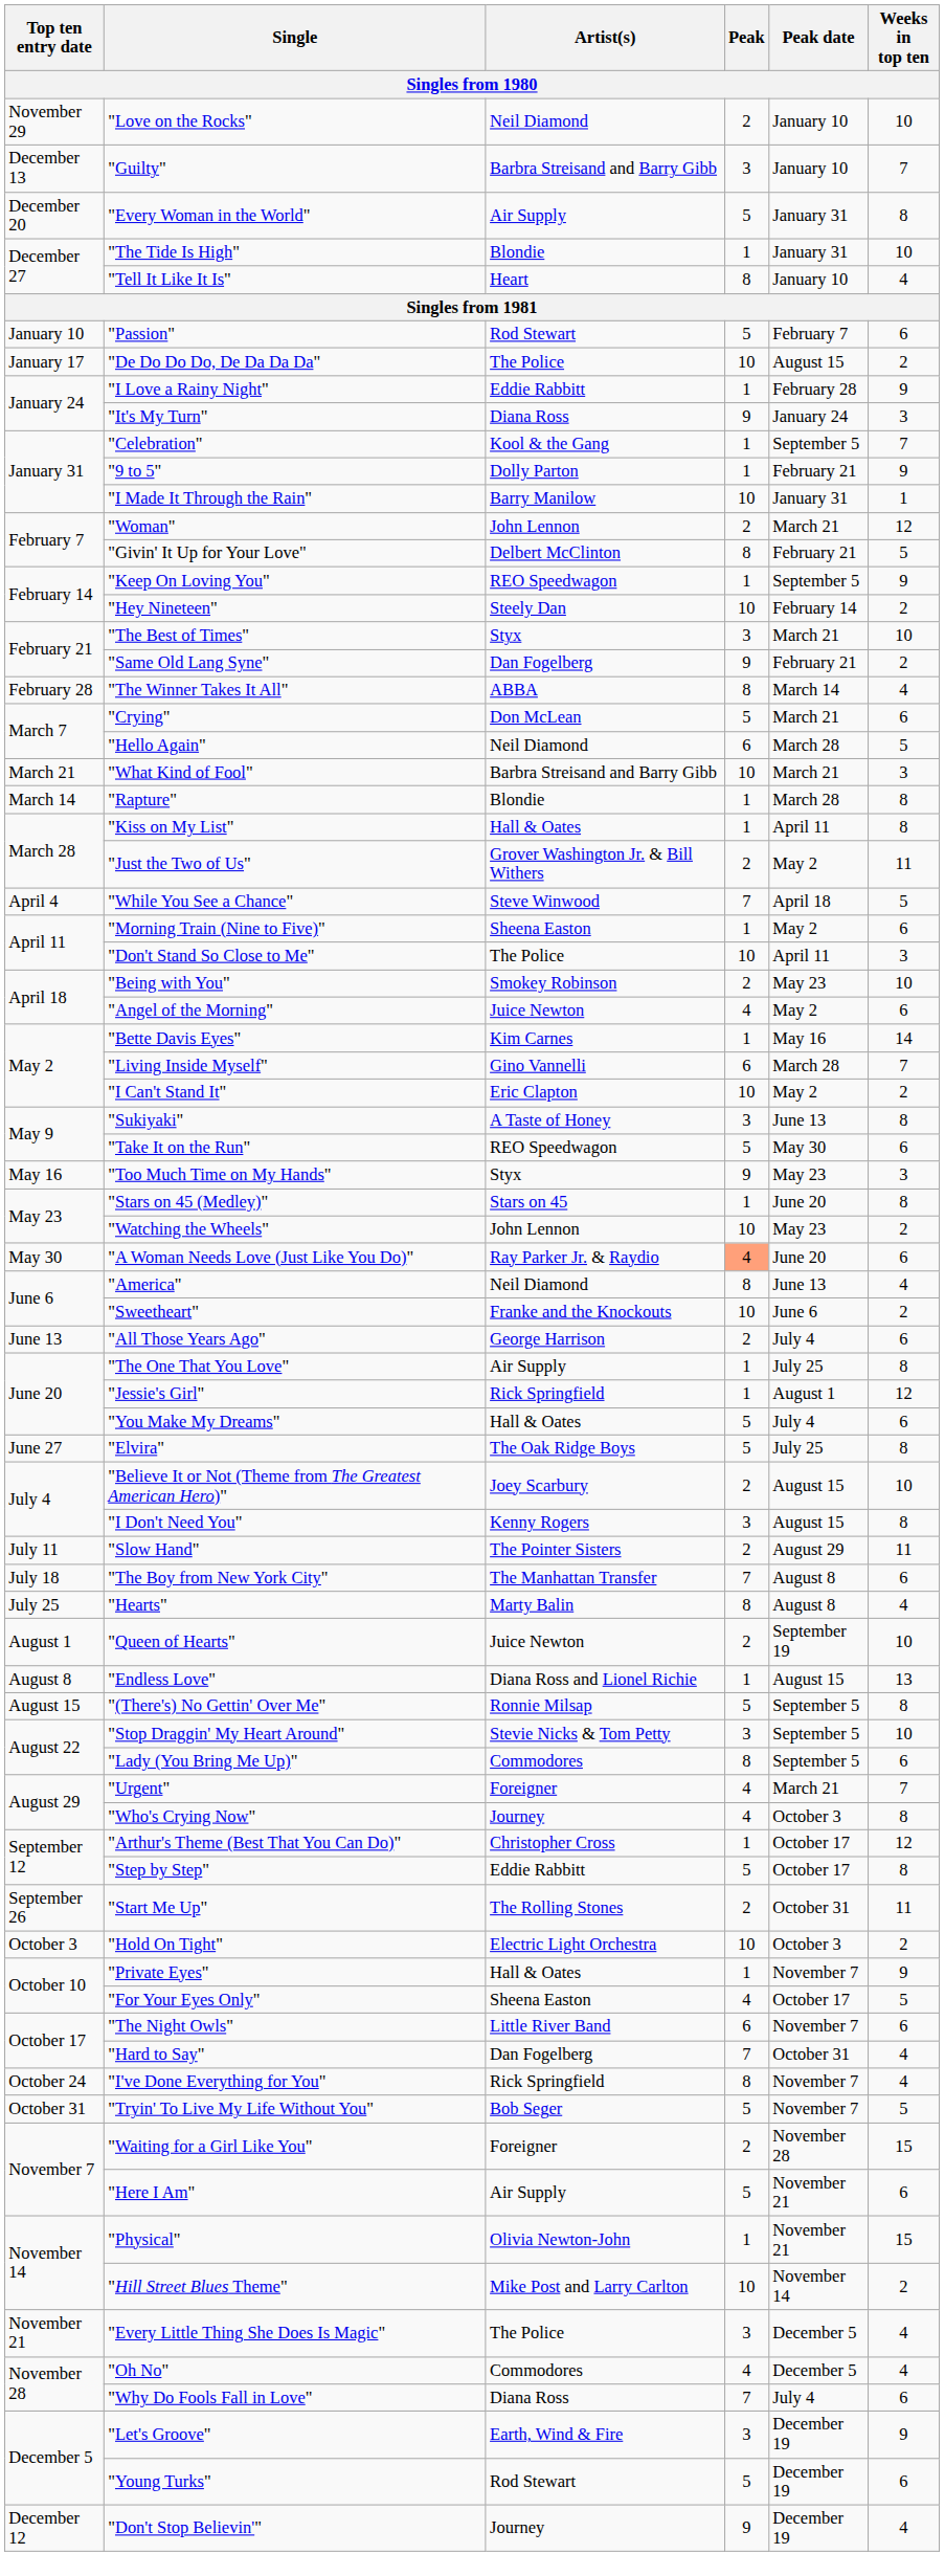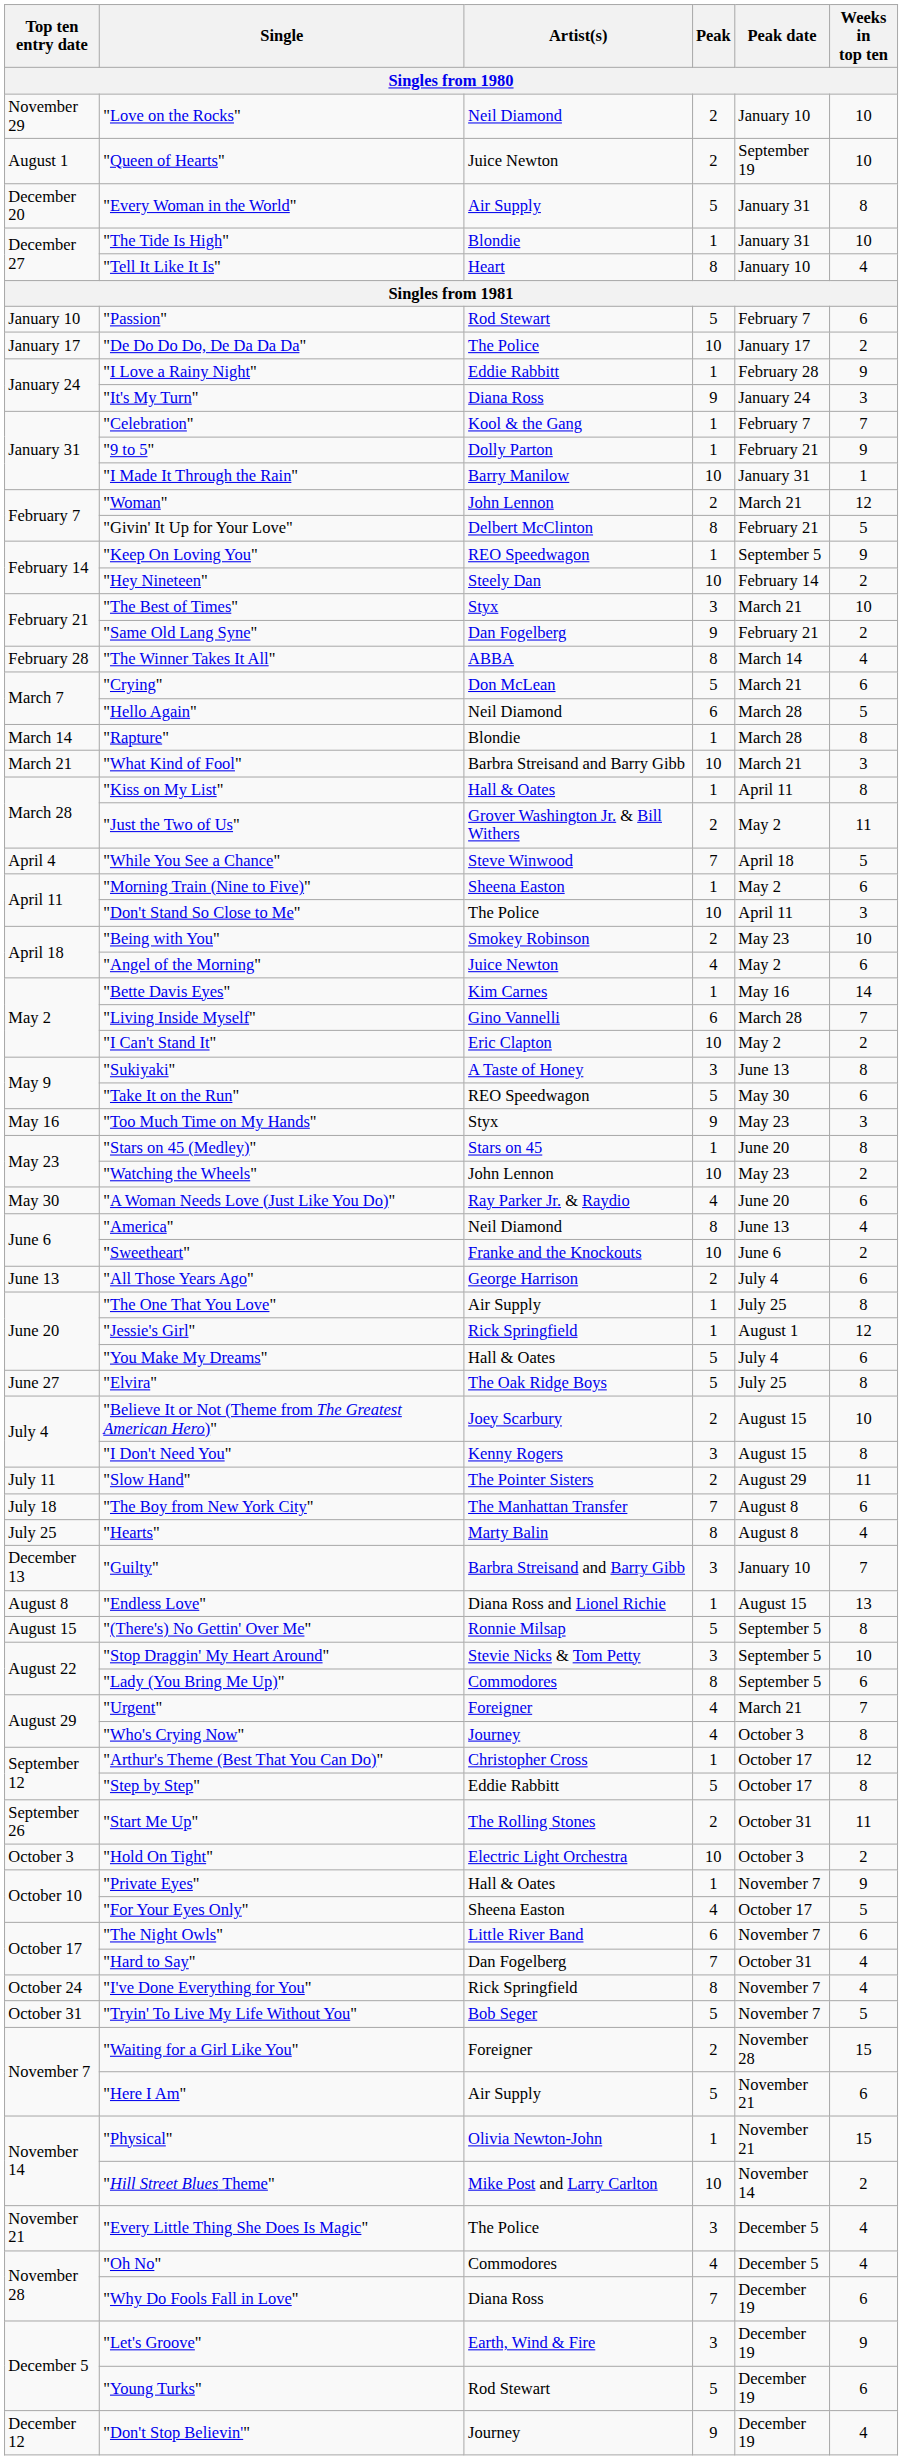 <table class="wikitable sortable">
 <tr>
 <th>Top ten<br>entry date</th>
 <th>Single</th>
 <th>Artist(s)</th>
 <th>Peak</th>
 <th>Peak date</th>
 <th>Weeks in<br>top ten</th>
 </tr>
 <tr>
 <th colspan=6><a href='#'>Singles from 1980</a></th>
 </tr>
 <tr>
 <td>November 29</td>
 <td>"<a href='#'>Love on the Rocks</a>"</td>
 <td><a href='#'>Neil Diamond</a></td>
 <td align=center>2</td>
 <td>January 10</td>
 <td align=center>10</td>
 </tr>
 <tr>
-<td>December 13</td>
-<td>"<a href='#'>Guilty</a>"</td>
-<td><a href='#'>Barbra Streisand</a> and <a href='#'>Barry Gibb</a></td>
-<td align=center>3</td>
-<td>January 10</td>
-<td align=center>7</td>
+<td>August 1</td>
+<td>"<a href='#'>Queen of Hearts</a>"</td>
+<td>Juice Newton</td>
+<td align=center>2</td>
+<td>September 19</td>
+<td align=center>10</td>
 </tr>
 <tr>
 <td>December 20</td>
 <td>"<a href='#'>Every Woman in the World</a>"</td>
 <td><a href='#'>Air Supply</a></td>
 <td align=center>5</td>
 <td>January 31</td>
 <td align=center>8</td>
 </tr>
 <tr>
 <td rowspan="2">December 27</td>
 <td>"<a href='#'>The Tide Is High</a>"</td>
 <td><a href='#'>Blondie</a></td>
 <td align=center>1</td>
 <td>January 31</td>
 <td align=center>10</td>
 </tr>
 <tr>
 <td>"<a href='#'>Tell It Like It Is</a>"</td>
 <td><a href='#'>Heart</a></td>
 <td align=center>8</td>
 <td>January 10</td>
 <td align=center>4</td>
 </tr>
 <tr>
 <th colspan=6>Singles from 1981</th>
 </tr>
 <tr>
 <td>January 10</td>
 <td>"<a href='#'>Passion</a>"</td>
 <td><a href='#'>Rod Stewart</a></td>
 <td align=center>5</td>
 <td>February 7</td>
 <td align=center>6</td>
 </tr>
 <tr>
 <td>January 17</td>
 <td>"<a href='#'>De Do Do Do, De Da Da Da</a>"</td>
 <td><a href='#'>The Police</a></td>
 <td align=center>10</td>
-<td>August 15</td>
+<td>January 17</td>
 <td align=center>2</td>
 </tr>
 <tr>
 <td rowspan="2">January 24</td>
 <td>"<a href='#'>I Love a Rainy Night</a>"</td>
 <td><a href='#'>Eddie Rabbitt</a></td>
 <td align=center>1</td>
 <td>February 28</td>
 <td align=center>9</td>
 </tr>
 <tr>
 <td>"<a href='#'>It's My Turn</a>"</td>
 <td><a href='#'>Diana Ross</a></td>
 <td align=center>9</td>
 <td>January 24</td>
 <td align=center>3</td>
 </tr>
 <tr>
 <td rowspan="3">January 31</td>
 <td>"<a href='#'>Celebration</a>"</td>
 <td><a href='#'>Kool & the Gang</a></td>
 <td align=center>1</td>
-<td>September 5</td>
+<td>February 7</td>
 <td align=center>7</td>
 </tr>
 <tr>
 <td>"<a href='#'>9 to 5</a>"</td>
 <td><a href='#'>Dolly Parton</a></td>
 <td align=center>1</td>
 <td>February 21</td>
 <td align=center>9</td>
 </tr>
 <tr>
 <td>"<a href='#'>I Made It Through the Rain</a>"</td>
 <td><a href='#'>Barry Manilow</a></td>
 <td align=center>10</td>
 <td>January 31</td>
 <td align=center>1</td>
 </tr>
 <tr>
 <td rowspan="2">February 7</td>
 <td>"<a href='#'>Woman</a>"</td>
 <td><a href='#'>John Lennon</a></td>
 <td align=center>2</td>
 <td>March 21</td>
 <td align=center>12</td>
 </tr>
 <tr>
 <td>"Givin' It Up for Your Love"</td>
 <td><a href='#'>Delbert McClinton</a></td>
 <td align=center>8</td>
 <td>February 21</td>
 <td align=center>5</td>
 </tr>
 <tr>
 <td rowspan="2">February 14</td>
 <td>"<a href='#'>Keep On Loving You</a>"</td>
 <td><a href='#'>REO Speedwagon</a></td>
 <td align=center>1</td>
 <td>September 5</td>
 <td align=center>9</td>
 </tr>
 <tr>
 <td>"<a href='#'>Hey Nineteen</a>"</td>
 <td><a href='#'>Steely Dan</a></td>
 <td align=center>10</td>
 <td>February 14</td>
 <td align=center>2</td>
 </tr>
 <tr>
 <td rowspan="2">February 21</td>
 <td>"<a href='#'>The Best of Times</a>"</td>
 <td><a href='#'>Styx</a></td>
 <td align=center>3</td>
 <td>March 21</td>
 <td align=center>10</td>
 </tr>
 <tr>
 <td>"<a href='#'>Same Old Lang Syne</a>"</td>
 <td><a href='#'>Dan Fogelberg</a></td>
 <td align=center>9</td>
 <td>February 21</td>
 <td align=center>2</td>
 </tr>
 <tr>
 <td>February 28</td>
 <td>"<a href='#'>The Winner Takes It All</a>"</td>
 <td><a href='#'>ABBA</a></td>
 <td align=center>8</td>
 <td>March 14</td>
 <td align=center>4</td>
 </tr>
 <tr>
 <td rowspan="2">March 7</td>
 <td>"<a href='#'>Crying</a>"</td>
 <td><a href='#'>Don McLean</a></td>
 <td align=center>5</td>
 <td>March 21</td>
 <td align=center>6</td>
 </tr>
 <tr>
 <td>"<a href='#'>Hello Again</a>"</td>
 <td>Neil Diamond</td>
 <td align=center>6</td>
 <td>March 28</td>
 <td align=center>5</td>
 </tr>
 <tr>
+<td>March 14</td>
+<td>"<a href='#'>Rapture</a>"</td>
+<td>Blondie</td>
+<td align=center>1</td>
+<td>March 28</td>
+<td align=center>8</td>
+</tr>
+<tr>
 <td>March 21</td>
 <td>"<a href='#'>What Kind of Fool</a>"</td>
 <td>Barbra Streisand and Barry Gibb</td>
 <td align=center>10</td>
 <td>March 21</td>
 <td align=center>3</td>
-</tr>
-<tr>
-<td>March 14</td>
-<td>"<a href='#'>Rapture</a>"</td>
-<td>Blondie</td>
-<td align=center>1</td>
-<td>March 28</td>
-<td align=center>8</td>
 </tr>
 <tr>
 <td rowspan="2">March 28</td>
 <td>"<a href='#'>Kiss on My List</a>"</td>
 <td><a href='#'>Hall & Oates</a></td>
 <td align=center>1</td>
 <td>April 11</td>
 <td align=center>8</td>
 </tr>
 <tr>
 <td>"<a href='#'>Just the Two of Us</a>"</td>
 <td><a href='#'>Grover Washington Jr.</a> & <a href='#'>Bill Withers</a></td>
 <td align=center>2</td>
 <td>May 2</td>
 <td align=center>11</td>
 </tr>
 <tr>
 <td>April 4</td>
 <td>"<a href='#'>While You See a Chance</a>"</td>
 <td><a href='#'>Steve Winwood</a></td>
 <td align=center>7</td>
 <td>April 18</td>
 <td align=center>5</td>
 </tr>
 <tr>
 <td rowspan="2">April 11</td>
 <td>"<a href='#'>Morning Train (Nine to Five)</a>"</td>
 <td><a href='#'>Sheena Easton</a></td>
 <td align=center>1</td>
 <td>May 2</td>
 <td align=center>6</td>
 </tr>
 <tr>
 <td>"<a href='#'>Don't Stand So Close to Me</a>"</td>
 <td>The Police</td>
 <td align=center>10</td>
 <td>April 11</td>
 <td align=center>3</td>
 </tr>
 <tr>
 <td rowspan="2">April 18</td>
 <td>"<a href='#'>Being with You</a>"</td>
 <td><a href='#'>Smokey Robinson</a></td>
 <td align=center>2</td>
 <td>May 23</td>
 <td align=center>10</td>
 </tr>
 <tr>
 <td>"<a href='#'>Angel of the Morning</a>"</td>
 <td><a href='#'>Juice Newton</a></td>
 <td align=center>4</td>
 <td>May 2</td>
 <td align=center>6</td>
 </tr>
 <tr>
 <td rowspan="3">May 2</td>
 <td>"<a href='#'>Bette Davis Eyes</a>"</td>
 <td><a href='#'>Kim Carnes</a></td>
 <td align=center>1</td>
 <td>May 16</td>
 <td align=center>14</td>
 </tr>
 <tr>
 <td>"<a href='#'>Living Inside Myself</a>"</td>
 <td><a href='#'>Gino Vannelli</a></td>
 <td align=center>6</td>
 <td>March 28</td>
 <td align=center>7</td>
 </tr>
 <tr>
 <td>"<a href='#'>I Can't Stand It</a>"</td>
 <td><a href='#'>Eric Clapton</a></td>
 <td align=center>10</td>
 <td>May 2</td>
 <td align=center>2</td>
 </tr>
 <tr>
 <td rowspan="2">May 9</td>
 <td>"<a href='#'>Sukiyaki</a>"</td>
 <td><a href='#'>A Taste of Honey</a></td>
 <td align=center>3</td>
 <td>June 13</td>
 <td align=center>8</td>
 </tr>
 <tr>
 <td>"<a href='#'>Take It on the Run</a>"</td>
 <td>REO Speedwagon</td>
 <td align=center>5</td>
 <td>May 30</td>
 <td align=center>6</td>
 </tr>
 <tr>
 <td>May 16</td>
 <td>"<a href='#'>Too Much Time on My Hands</a>"</td>
 <td>Styx</td>
 <td align=center>9</td>
 <td>May 23</td>
 <td align=center>3</td>
 </tr>
 <tr>
 <td rowspan="2">May 23</td>
 <td>"<a href='#'>Stars on 45 (Medley)</a>"</td>
 <td><a href='#'>Stars on 45</a></td>
 <td align=center>1</td>
 <td>June 20</td>
 <td align=center>8</td>
 </tr>
 <tr>
 <td>"<a href='#'>Watching the Wheels</a>"</td>
 <td>John Lennon</td>
 <td align=center>10</td>
 <td>May 23</td>
 <td align=center>2</td>
 </tr>
 <tr>
 <td>May 30</td>
 <td>"<a href='#'>A Woman Needs Love (Just Like You Do)</a>"</td>
 <td><a href='#'>Ray Parker Jr.</a> & <a href='#'>Raydio</a></td>
-<td align=center style="background: lightsalmon;">4</td>
+<td align=center>4</td>
 <td>June 20</td>
 <td align=center>6</td>
 </tr>
 <tr>
 <td rowspan="2">June 6</td>
 <td>"<a href='#'>America</a>"</td>
 <td>Neil Diamond</td>
 <td align=center>8</td>
 <td>June 13</td>
 <td align=center>4</td>
 </tr>
 <tr>
 <td>"<a href='#'>Sweetheart</a>"</td>
 <td><a href='#'>Franke and the Knockouts</a></td>
 <td align=center>10</td>
 <td>June 6</td>
 <td align=center>2</td>
 </tr>
 <tr>
 <td>June 13</td>
 <td>"<a href='#'>All Those Years Ago</a>"</td>
 <td><a href='#'>George Harrison</a></td>
 <td align=center>2</td>
 <td>July 4</td>
 <td align=center>6</td>
 </tr>
 <tr>
 <td rowspan="3">June 20</td>
 <td>"<a href='#'>The One That You Love</a>"</td>
 <td>Air Supply</td>
 <td align=center>1</td>
 <td>July 25</td>
 <td align=center>8</td>
 </tr>
 <tr>
 <td>"<a href='#'>Jessie's Girl</a>"</td>
 <td><a href='#'>Rick Springfield</a></td>
 <td align=center>1</td>
 <td>August 1</td>
 <td align=center>12</td>
 </tr>
 <tr>
 <td>"<a href='#'>You Make My Dreams</a>"</td>
 <td>Hall & Oates</td>
 <td align=center>5</td>
 <td>July 4</td>
 <td align=center>6</td>
 </tr>
 <tr>
 <td>June 27</td>
 <td>"<a href='#'>Elvira</a>"</td>
 <td><a href='#'>The Oak Ridge Boys</a></td>
 <td align=center>5</td>
 <td>July 25</td>
 <td align=center>8</td>
 </tr>
 <tr>
 <td rowspan="2">July 4</td>
 <td>"<a href='#'>Believe It or Not (Theme from <em>The Greatest American Hero</em>)</a>"</td>
 <td><a href='#'>Joey Scarbury</a></td>
 <td align=center>2</td>
 <td>August 15</td>
 <td align=center>10</td>
 </tr>
 <tr>
 <td>"<a href='#'>I Don't Need You</a>"</td>
 <td><a href='#'>Kenny Rogers</a></td>
 <td align=center>3</td>
 <td>August 15</td>
 <td align=center>8</td>
 </tr>
 <tr>
 <td>July 11</td>
 <td>"<a href='#'>Slow Hand</a>"</td>
 <td><a href='#'>The Pointer Sisters</a></td>
 <td align=center>2</td>
 <td>August 29</td>
 <td align=center>11</td>
 </tr>
 <tr>
 <td>July 18</td>
 <td>"<a href='#'>The Boy from New York City</a>"</td>
 <td><a href='#'>The Manhattan Transfer</a></td>
 <td align=center>7</td>
 <td>August 8</td>
 <td align=center>6</td>
 </tr>
 <tr>
 <td>July 25</td>
 <td>"<a href='#'>Hearts</a>"</td>
 <td><a href='#'>Marty Balin</a></td>
 <td align=center>8</td>
 <td>August 8</td>
 <td align=center>4</td>
 </tr>
 <tr>
-<td>August 1</td>
-<td>"<a href='#'>Queen of Hearts</a>"</td>
-<td>Juice Newton</td>
-<td align=center>2</td>
-<td>September 19</td>
-<td align=center>10</td>
+<td>December 13</td>
+<td>"<a href='#'>Guilty</a>"</td>
+<td><a href='#'>Barbra Streisand</a> and <a href='#'>Barry Gibb</a></td>
+<td align=center>3</td>
+<td>January 10</td>
+<td align=center>7</td>
 </tr>
 <tr>
 <td>August 8</td>
 <td>"<a href='#'>Endless Love</a>"</td>
 <td>Diana Ross and <a href='#'>Lionel Richie</a></td>
 <td align=center>1</td>
 <td>August 15</td>
 <td align=center>13</td>
 </tr>
 <tr>
 <td>August 15</td>
 <td>"<a href='#'>(There's) No Gettin' Over Me</a>"</td>
 <td><a href='#'>Ronnie Milsap</a></td>
 <td align=center>5</td>
 <td>September 5</td>
 <td align=center>8</td>
 </tr>
 <tr>
 <td rowspan="2">August 22</td>
 <td>"<a href='#'>Stop Draggin' My Heart Around</a>"</td>
 <td><a href='#'>Stevie Nicks</a> & <a href='#'>Tom Petty</a></td>
 <td align=center>3</td>
 <td>September 5</td>
 <td align=center>10</td>
 </tr>
 <tr>
 <td>"<a href='#'>Lady (You Bring Me Up)</a>"</td>
 <td><a href='#'>Commodores</a></td>
 <td align=center>8</td>
 <td>September 5</td>
 <td align=center>6</td>
 </tr>
 <tr>
 <td rowspan="2">August 29</td>
 <td>"<a href='#'>Urgent</a>"</td>
 <td><a href='#'>Foreigner</a></td>
 <td align=center>4</td>
 <td>March 21</td>
 <td align=center>7</td>
 </tr>
 <tr>
 <td>"<a href='#'>Who's Crying Now</a>"</td>
 <td><a href='#'>Journey</a></td>
 <td align=center>4</td>
 <td>October 3</td>
 <td align=center>8</td>
 </tr>
 <tr>
 <td rowspan="2">September 12</td>
 <td>"<a href='#'>Arthur's Theme (Best That You Can Do)</a>"</td>
 <td><a href='#'>Christopher Cross</a></td>
 <td align=center>1</td>
 <td>October 17</td>
 <td align=center>12</td>
 </tr>
 <tr>
 <td>"<a href='#'>Step by Step</a>"</td>
 <td>Eddie Rabbitt</td>
 <td align=center>5</td>
 <td>October 17</td>
 <td align=center>8</td>
 </tr>
 <tr>
 <td>September 26</td>
 <td>"<a href='#'>Start Me Up</a>"</td>
 <td><a href='#'>The Rolling Stones</a></td>
 <td align=center>2</td>
 <td>October 31</td>
 <td align=center>11</td>
 </tr>
 <tr>
 <td>October 3</td>
 <td>"<a href='#'>Hold On Tight</a>"</td>
 <td><a href='#'>Electric Light Orchestra</a></td>
 <td align=center>10</td>
 <td>October 3</td>
 <td align=center>2</td>
 </tr>
 <tr>
 <td rowspan="2">October 10</td>
 <td>"<a href='#'>Private Eyes</a>"</td>
 <td>Hall & Oates</td>
 <td align=center>1</td>
 <td>November 7</td>
 <td align=center>9</td>
 </tr>
 <tr>
 <td>"<a href='#'>For Your Eyes Only</a>"</td>
 <td>Sheena Easton</td>
 <td align=center>4</td>
 <td>October 17</td>
 <td align=center>5</td>
 </tr>
 <tr>
 <td rowspan="2">October 17</td>
 <td>"<a href='#'>The Night Owls</a>"</td>
 <td><a href='#'>Little River Band</a></td>
 <td align=center>6</td>
 <td>November 7</td>
 <td align=center>6</td>
 </tr>
 <tr>
 <td>"<a href='#'>Hard to Say</a>"</td>
 <td>Dan Fogelberg</td>
 <td align=center>7</td>
 <td>October 31</td>
 <td align=center>4</td>
 </tr>
 <tr>
 <td>October 24</td>
 <td>"<a href='#'>I've Done Everything for You</a>"</td>
 <td>Rick Springfield</td>
 <td align=center>8</td>
 <td>November 7</td>
 <td align=center>4</td>
 </tr>
 <tr>
 <td>October 31</td>
 <td>"<a href='#'>Tryin' To Live My Life Without You</a>"</td>
 <td><a href='#'>Bob Seger</a></td>
 <td align=center>5</td>
 <td>November 7</td>
 <td align=center>5</td>
 </tr>
 <tr>
 <td rowspan="2">November 7</td>
 <td>"<a href='#'>Waiting for a Girl Like You</a>"</td>
 <td>Foreigner</td>
 <td align=center>2</td>
 <td>November 28</td>
 <td align=center>15</td>
 </tr>
 <tr>
 <td>"<a href='#'>Here I Am</a>"</td>
 <td>Air Supply</td>
 <td align=center>5</td>
 <td>November 21</td>
 <td align=center>6</td>
 </tr>
 <tr>
 <td rowspan="2">November 14</td>
 <td>"<a href='#'>Physical</a>"</td>
 <td><a href='#'>Olivia Newton-John</a></td>
 <td align=center>1</td>
 <td>November 21</td>
 <td align=center>15</td>
 </tr>
 <tr>
 <td>"<a href='#'><em>Hill Street Blues</em> Theme</a>"</td>
 <td><a href='#'>Mike Post</a> and <a href='#'>Larry Carlton</a></td>
 <td align=center>10</td>
 <td>November 14</td>
 <td align=center>2</td>
 </tr>
 <tr>
 <td>November 21</td>
 <td>"<a href='#'>Every Little Thing She Does Is Magic</a>"</td>
 <td>The Police</td>
 <td align=center>3</td>
 <td>December 5</td>
 <td align=center>4</td>
 </tr>
 <tr>
 <td rowspan="2">November 28</td>
 <td>"<a href='#'>Oh No</a>"</td>
 <td>Commodores</td>
 <td align=center>4</td>
 <td>December 5</td>
 <td align=center>4</td>
 </tr>
 <tr>
 <td>"<a href='#'>Why Do Fools Fall in Love</a>"</td>
 <td>Diana Ross</td>
 <td align=center>7</td>
-<td>July 4</td>
+<td>December 19</td>
 <td align=center>6</td>
 </tr>
 <tr>
 <td rowspan="2">December 5</td>
 <td>"<a href='#'>Let's Groove</a>"</td>
 <td><a href='#'>Earth, Wind & Fire</a></td>
 <td align=center>3</td>
 <td>December 19</td>
 <td align=center>9</td>
 </tr>
 <tr>
 <td>"<a href='#'>Young Turks</a>"</td>
 <td>Rod Stewart</td>
 <td align=center>5</td>
 <td>December 19</td>
 <td align=center>6</td>
 </tr>
 <tr>
 <td>December 12</td>
 <td>"<a href='#'>Don't Stop Believin'</a>"</td>
 <td>Journey</td>
 <td align=center>9</td>
 <td>December 19</td>
 <td align=center>4</td>
 </tr>
 </table>
